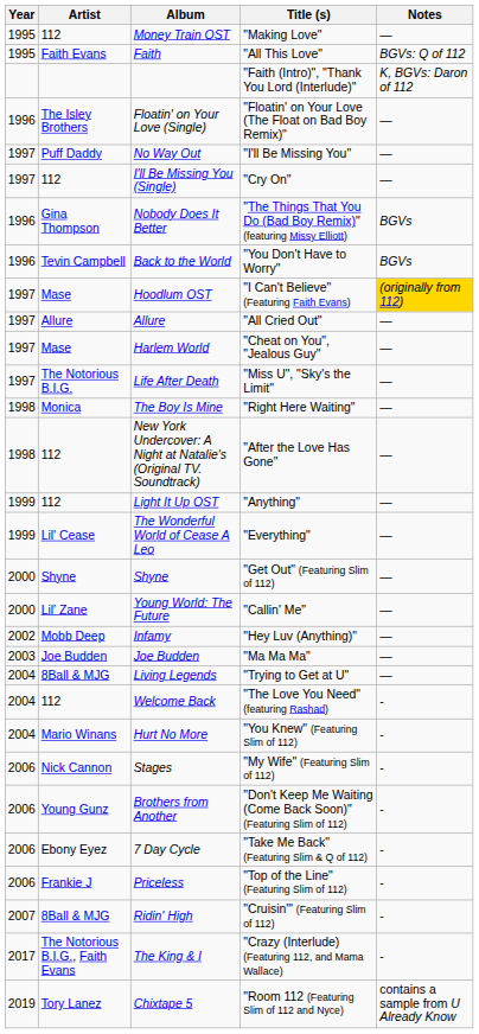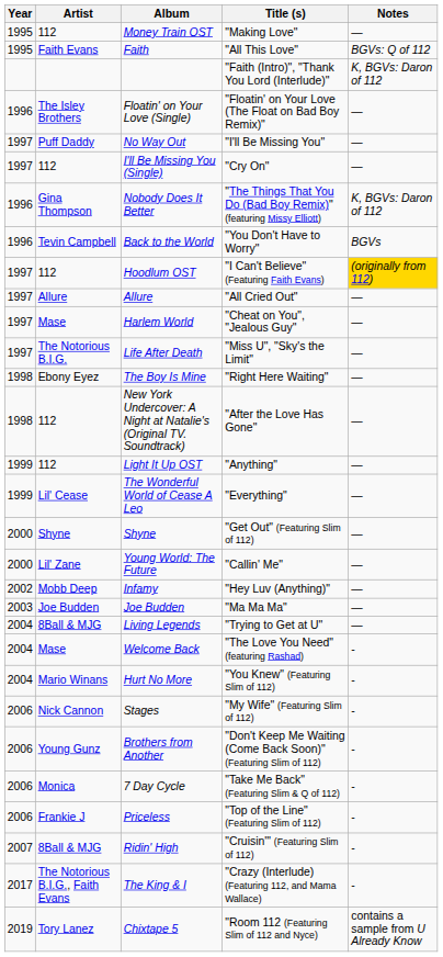 <table class="wikitable">
 <tr>
 <th>Year</th>
 <th>Artist</th>
 <th>Album</th>
 <th>Title (s)</th>
 <th>Notes</th>
 </tr>
 <tr>
 <td>1995</td>
 <td>112</td>
 <td><em><a href='#'>Money Train OST</a></em></td>
 <td>"Making Love"</td>
 <td>—</td>
 </tr>
 <tr>
 <td>1995</td>
 <td><a href='#'>Faith Evans</a></td>
 <td><em><a href='#'>Faith</a></em></td>
 <td>"All This Love"</td>
 <td><em>BGVs: Q of 112</em></td>
 </tr>
 <tr>
 <td></td>
 <td></td>
 <td></td>
 <td>"Faith (Intro)", "Thank You Lord (Interlude)"</td>
 <td><em>K, BGVs: Daron of 112</em></td>
 </tr>
 <tr>
 <td>1996</td>
 <td><a href='#'>The Isley Brothers</a></td>
 <td><em>Floatin' on Your Love (Single)</em></td>
 <td>"Floatin' on Your Love (The Float on Bad Boy Remix)"</td>
 <td>—</td>
 </tr>
 <tr>
 <td>1997</td>
 <td><a href='#'>Puff Daddy</a></td>
 <td><em><a href='#'>No Way Out</a></em></td>
 <td>"I'll Be Missing You"</td>
 <td>—</td>
 </tr>
 <tr>
 <td>1997</td>
 <td>112</td>
 <td><em><a href='#'>I'll Be Missing You (Single)</a></em></td>
 <td>"Cry On"</td>
 <td>—</td>
 </tr>
 <tr>
 <td>1996</td>
 <td><a href='#'>Gina Thompson</a></td>
 <td><em><a href='#'>Nobody Does It Better</a></em></td>
 <td>"<a href='#'>The Things That You Do (Bad Boy Remix)</a>" <small>(featuring <a href='#'>Missy Elliott</a>)</small></td>
-<td><em>BGVs</em></td>
+<td><em>K, BGVs: Daron of 112</em></td>
 </tr>
 <tr>
 <td>1996</td>
 <td><a href='#'>Tevin Campbell</a></td>
 <td><em><a href='#'>Back to the World</a></em></td>
 <td>"You Don't Have to Worry"</td>
 <td><em>BGVs</em></td>
 </tr>
 <tr>
 <td>1997</td>
-<td><a href='#'>Mase</a></td>
+<td>112</td>
 <td><em><a href='#'>Hoodlum OST</a></em></td>
 <td>"I Can't Believe" <small>(Featuring <a href='#'>Faith Evans</a>)</small></td>
 <td style="background: gold;"><em>(originally from <a href='#'>112</a>)</em></td>
 </tr>
 <tr>
 <td>1997</td>
 <td><a href='#'>Allure</a></td>
 <td><em><a href='#'>Allure</a></em></td>
 <td>"All Cried Out"</td>
 <td>—</td>
 </tr>
 <tr>
 <td>1997</td>
 <td><a href='#'>Mase</a></td>
 <td><em><a href='#'>Harlem World</a></em></td>
 <td>"Cheat on You", "Jealous Guy"</td>
 <td>—</td>
 </tr>
 <tr>
 <td>1997</td>
 <td><a href='#'>The Notorious B.I.G.</a></td>
 <td><em><a href='#'>Life After Death</a></em></td>
 <td>"Miss U", "Sky's the Limit"</td>
 <td>—</td>
 </tr>
 <tr>
 <td>1998</td>
-<td><a href='#'>Monica</a></td>
+<td>Ebony Eyez</td>
 <td><em><a href='#'>The Boy Is Mine</a></em></td>
 <td>"Right Here Waiting"</td>
 <td>—</td>
 </tr>
 <tr>
 <td>1998</td>
 <td>112</td>
 <td><em>New York Undercover: A Night at Natalie's<br>(Original TV. Soundtrack)</em></td>
 <td>"After the Love Has Gone"</td>
 <td>—</td>
 </tr>
 <tr>
 <td>1999</td>
 <td>112</td>
 <td><em><a href='#'>Light It Up OST</a></em></td>
 <td>"Anything"</td>
 <td>—</td>
 </tr>
 <tr>
 <td>1999</td>
 <td><a href='#'>Lil' Cease</a></td>
 <td><em><a href='#'>The Wonderful World of Cease A Leo</a></em></td>
 <td>"Everything"</td>
 <td>—</td>
 </tr>
 <tr>
 <td>2000</td>
 <td><a href='#'>Shyne</a></td>
 <td><em><a href='#'>Shyne</a></em></td>
 <td>"Get Out" <small>(Featuring Slim of 112)</small></td>
 <td>—</td>
 </tr>
 <tr>
 <td>2000</td>
 <td><a href='#'>Lil' Zane</a></td>
 <td><em><a href='#'>Young World: The Future</a></em></td>
 <td>"Callin' Me"</td>
 <td>—</td>
 </tr>
 <tr>
 <td>2002</td>
 <td><a href='#'>Mobb Deep</a></td>
 <td><em><a href='#'>Infamy</a></em></td>
 <td>"Hey Luv (Anything)"</td>
 <td>—</td>
 </tr>
 <tr>
 <td>2003</td>
 <td><a href='#'>Joe Budden</a></td>
 <td><em><a href='#'>Joe Budden</a></em></td>
 <td>"Ma Ma Ma"</td>
 <td>—</td>
 </tr>
 <tr>
 <td>2004</td>
 <td><a href='#'>8Ball & MJG</a></td>
 <td><em><a href='#'>Living Legends</a></em></td>
 <td>"Trying to Get at U"</td>
 <td>—</td>
 </tr>
 <tr>
 <td>2004</td>
-<td>112</td>
+<td><a href='#'>Mase</a></td>
 <td><em><a href='#'>Welcome Back</a></em></td>
 <td>"The Love You Need" <small>(featuring <a href='#'>Rashad</a>)</small></td>
 <td>-</td>
 </tr>
 <tr>
 <td>2004</td>
 <td><a href='#'>Mario Winans</a></td>
 <td><em><a href='#'>Hurt No More</a></em></td>
 <td>"You Knew" <small>(Featuring Slim of 112)</small></td>
 <td>-</td>
 </tr>
 <tr>
 <td>2006</td>
 <td><a href='#'>Nick Cannon</a></td>
 <td><em>Stages</em></td>
 <td>"My Wife" <small>(Featuring Slim of 112)</small></td>
 <td>-</td>
 </tr>
 <tr>
 <td>2006</td>
 <td><a href='#'>Young Gunz</a></td>
 <td><em><a href='#'>Brothers from Another</a></em></td>
 <td>"Don't Keep Me Waiting (Come Back Soon)" <small>(Featuring Slim of 112)</small></td>
 <td>-</td>
 </tr>
 <tr>
 <td>2006</td>
-<td>Ebony Eyez</td>
+<td><a href='#'>Monica</a></td>
 <td><em>7 Day Cycle</em></td>
 <td>"Take Me Back" <small>(Featuring Slim & Q of 112)</small></td>
 <td>-</td>
 </tr>
 <tr>
 <td>2006</td>
 <td><a href='#'>Frankie J</a></td>
 <td><em><a href='#'>Priceless</a></em></td>
 <td>"Top of the Line" <small>(Featuring Slim of 112)</small></td>
 <td>-</td>
 </tr>
 <tr>
 <td>2007</td>
 <td><a href='#'>8Ball & MJG</a></td>
 <td><em><a href='#'>Ridin' High</a></em></td>
 <td>"Cruisin'" <small>(Featuring Slim of 112)</small></td>
 <td>-</td>
 </tr>
 <tr>
 <td>2017</td>
 <td><a href='#'>The Notorious B.I.G.</a>, <a href='#'>Faith Evans</a></td>
 <td><em><a href='#'>The King & I</a></em></td>
 <td>"Crazy (Interlude) <small>(Featuring 112, and Mama Wallace)</small></td>
 <td>-</td>
 </tr>
 <tr>
 <td>2019</td>
 <td><a href='#'>Tory Lanez</a></td>
 <td><em><a href='#'>Chixtape 5</a></em></td>
 <td>"Room 112 <small>(Featuring Slim of 112 and Nyce)</small></td>
 <td>contains a sample from <em>U Already Know</em></td>
 </tr>
 </table>
